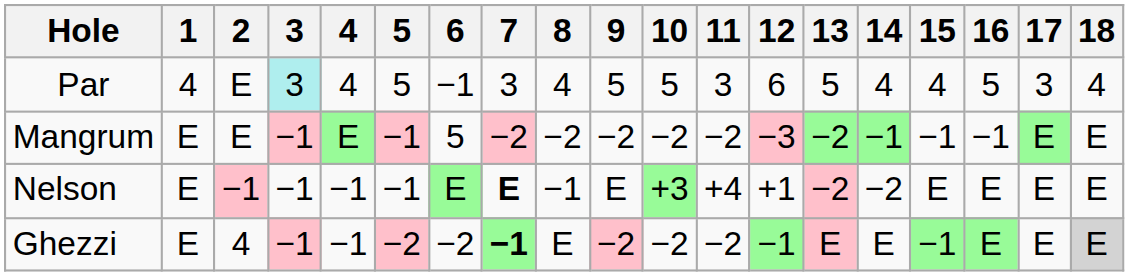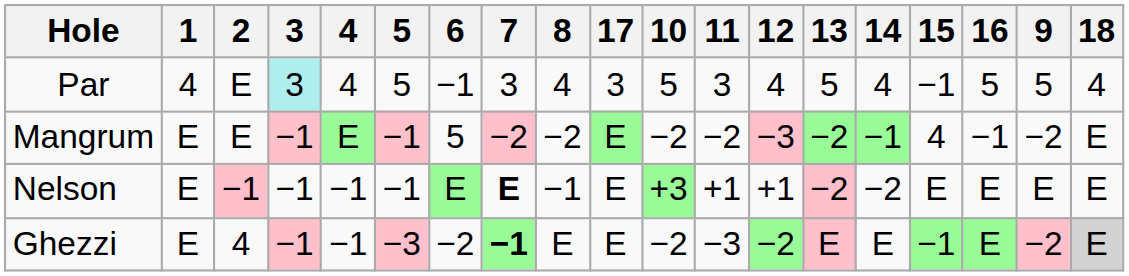 <table class="wikitable" style="text-align:center">
 <tr>
 <th>Hole</th>
 <th> 1 </th>
 <th> 2 </th>
 <th> 3 </th>
 <th> 4 </th>
 <th> 5 </th>
 <th> 6 </th>
 <th> 7 </th>
 <th> 8 </th>
-<th> 9 </th>
+<th>17</th>
 <th>10</th>
 <th>11</th>
 <th>12</th>
 <th>13</th>
 <th>14</th>
 <th>15</th>
 <th>16</th>
-<th>17</th>
+<th> 9 </th>
 <th>18</th>
 </tr>
 <tr>
 <td>Par</td>
 <td>4</td>
 <td>E</td>
 <td style="background: paleturquoise;">3</td>
 <td>4</td>
 <td>5</td>
 <td>−1</td>
 <td>3</td>
 <td>4</td>
+<td>3</td>
+<td>5</td>
+<td>3</td>
+<td>4</td>
+<td>5</td>
+<td>4</td>
+<td>−1</td>
 <td>5</td>
 <td>5</td>
-<td>3</td>
-<td>6</td>
-<td>5</td>
-<td>4</td>
-<td>4</td>
-<td>5</td>
-<td>3</td>
 <td>4</td>
 </tr>
 <tr>
 <td align=left> Mangrum</td>
 <td>E</td>
 <td>E</td>
 <td style="background: Pink;">−1</td>
 <td style="background: PaleGreen;">E</td>
 <td style="background: Pink;">−1</td>
 <td>5</td>
 <td style="background: Pink;">−2</td>
 <td>−2</td>
-<td>−2</td>
+<td style="background: PaleGreen;">E</td>
 <td>−2</td>
 <td>−2</td>
 <td style="background: Pink;">−3</td>
 <td style="background: PaleGreen;">−2</td>
 <td style="background: PaleGreen;">−1</td>
+<td>4</td>
 <td>−1</td>
-<td>−1</td>
-<td style="background: PaleGreen;">E</td>
+<td>−2</td>
 <td>E</td>
 </tr>
 <tr>
 <td align=left> Nelson</td>
 <td>E</td>
 <td style="background: Pink;">−1</td>
 <td>−1</td>
 <td>−1</td>
 <td>−1</td>
 <td style="background: PaleGreen;">E</td>
 <td><strong>E</strong></td>
 <td>−1</td>
 <td>E</td>
 <td style="background: PaleGreen;">+3</td>
-<td>+4</td>
+<td>+1</td>
 <td>+1</td>
 <td style="background: Pink;">−2</td>
 <td>−2</td>
 <td>E</td>
 <td>E</td>
 <td>E</td>
 <td>E</td>
 </tr>
 <tr>
 <td align=left> Ghezzi</td>
 <td>E</td>
 <td>4</td>
 <td style="background: Pink;">−1</td>
 <td>−1</td>
-<td style="background: Pink;">−2</td>
+<td style="background: Pink;">−3</td>
 <td>−2</td>
 <td style="background: PaleGreen;"><strong>−1</strong></td>
 <td>E</td>
-<td style="background: Pink;">−2</td>
+<td>E</td>
 <td>−2</td>
-<td>−2</td>
-<td style="background: PaleGreen;">−1</td>
+<td>−3</td>
+<td style="background: PaleGreen;">−2</td>
 <td style="background: Pink;">E</td>
 <td>E</td>
 <td style="background: PaleGreen;">−1</td>
 <td style="background: PaleGreen;">E</td>
-<td>E</td>
+<td style="background: Pink;">−2</td>
 <td style="background: lightgrey;">E</td>
 </tr>
 </table>
